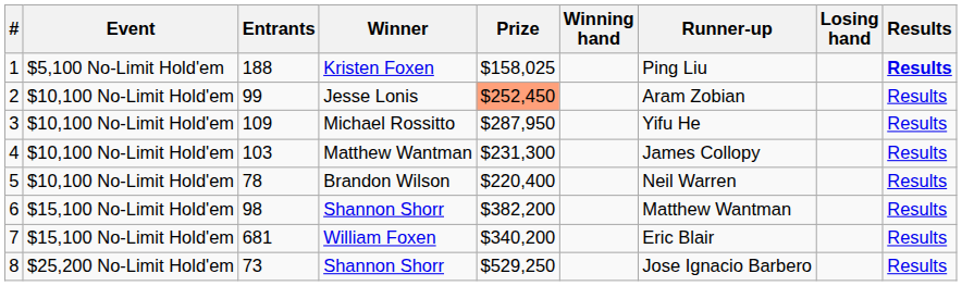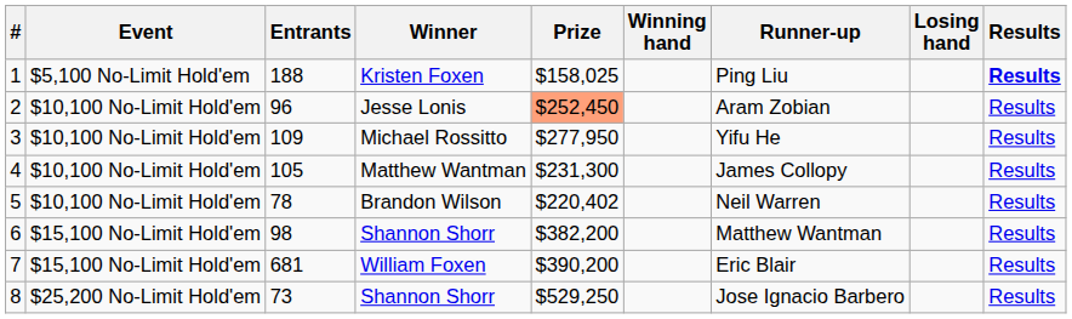 <table class="wikitable sortable">
 <tr>
 <th bgcolor="#FFEBAD">#</th>
 <th bgcolor="#FFEBAD">Event</th>
 <th bgcolor="#FFEBAD">Entrants</th>
 <th bgcolor="#FFEBAD">Winner</th>
 <th bgcolor="#FFEBAD">Prize</th>
 <th bgcolor="#FFEBAD">Winning<br>hand</th>
 <th bgcolor="#FFEBAD">Runner-up</th>
 <th bgcolor="#FFEBAD">Losing<br>hand</th>
 <th bgcolor="#FFEBAD">Results</th>
 </tr>
 <tr>
 <td>1</td>
 <td>$5,100 No-Limit Hold'em</td>
 <td>188</td>
 <td> <a href='#'>Kristen Foxen</a></td>
 <td>$158,025</td>
 <td></td>
 <td> Ping Liu</td>
 <td></td>
 <td><strong><a href='#'>Results</a></strong></td>
 </tr>
 <tr>
 <td>2</td>
 <td>$10,100 No-Limit Hold'em</td>
-<td>99</td>
+<td>96</td>
 <td> Jesse Lonis</td>
 <td style="background: lightsalmon;">$252,450</td>
 <td></td>
 <td> Aram Zobian</td>
 <td></td>
 <td><a href='#'>Results</a></td>
 </tr>
 <tr>
 <td>3</td>
 <td>$10,100 No-Limit Hold'em</td>
 <td>109</td>
 <td> Michael Rossitto</td>
-<td>$287,950</td>
+<td>$277,950</td>
 <td></td>
 <td> Yifu He</td>
 <td></td>
 <td><a href='#'>Results</a></td>
 </tr>
 <tr>
 <td>4</td>
 <td>$10,100 No-Limit Hold'em</td>
-<td>103</td>
+<td>105</td>
 <td> Matthew Wantman</td>
 <td>$231,300</td>
 <td></td>
 <td> James Collopy</td>
 <td></td>
 <td><a href='#'>Results</a></td>
 </tr>
 <tr>
 <td>5</td>
 <td>$10,100 No-Limit Hold'em</td>
 <td>78</td>
 <td> Brandon Wilson</td>
-<td>$220,400</td>
+<td>$220,402</td>
 <td></td>
 <td> Neil Warren</td>
 <td></td>
 <td><a href='#'>Results</a></td>
 </tr>
 <tr>
 <td>6</td>
 <td>$15,100 No-Limit Hold'em</td>
 <td>98</td>
 <td> <a href='#'>Shannon Shorr</a></td>
 <td>$382,200</td>
 <td></td>
 <td> Matthew Wantman</td>
 <td></td>
 <td><a href='#'>Results</a></td>
 </tr>
 <tr>
 <td>7</td>
 <td>$15,100 No-Limit Hold'em</td>
 <td>681</td>
 <td> <a href='#'>William Foxen</a></td>
-<td>$340,200</td>
+<td>$390,200</td>
 <td></td>
 <td> Eric Blair</td>
 <td></td>
 <td><a href='#'>Results</a></td>
 </tr>
 <tr>
 <td>8</td>
 <td>$25,200 No-Limit Hold'em</td>
 <td>73</td>
 <td> <a href='#'>Shannon Shorr</a></td>
 <td>$529,250</td>
 <td></td>
 <td> Jose Ignacio Barbero</td>
 <td></td>
 <td><a href='#'>Results</a></td>
 </tr>
 </table>
